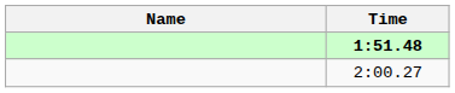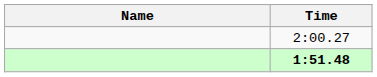 <table class="wikitable" style="text-align:center;">
 <tr>
 <th style="width:19em">Name</th>
 <th style="width:7em">Time</th>
 </tr>
+<tr>
+<td align=left></td>
+<td>2:00.27</td>
+</tr>
 <tr bgcolor=ccffcc>
 <td align=left><strong></strong></td>
 <td><strong>1:51.48</strong></td>
 </tr>
-<tr>
-<td align=left></td>
-<td>2:00.27</td>
-</tr>
 </table>
